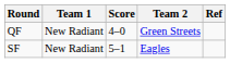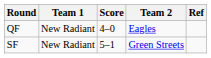 <table class="wikitable">
 <tr>
 <th>Round</th>
 <th>Team 1</th>
 <th>Score</th>
 <th>Team 2</th>
 <th>Ref</th>
 </tr>
 <tr>
 <td>QF</td>
 <td>New Radiant</td>
 <td>4–0</td>
-<td><a href='#'>Green Streets</a></td>
+<td><a href='#'>Eagles</a></td>
 <td></td>
 </tr>
 <tr>
 <td>SF</td>
 <td>New Radiant</td>
 <td>5–1</td>
-<td><a href='#'>Eagles</a></td>
+<td><a href='#'>Green Streets</a></td>
 <td></td>
 </tr>
 </table>
